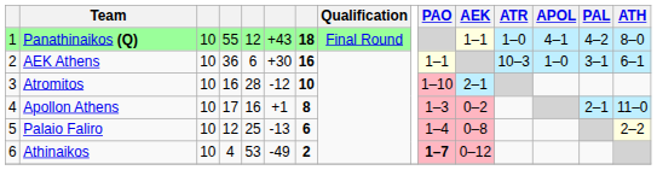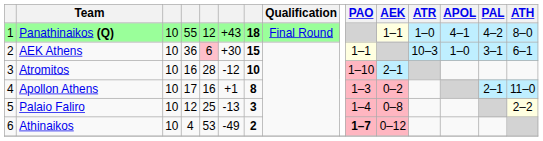 <table class="wikitable" style="text-align: center; font-size:100%">
 <tr>
 <th></th>
 <th width=190>Team</th>
 <th></th>
 <th></th>
 <th></th>
 <th></th>
 <th></th>
 <th>Qualification</th>
 <td bgcolor="#ffffff" rowspan=7></td>
 <th><a href='#'>PAO</a></th>
 <th><a href='#'>AEK</a></th>
 <th><a href='#'>ATR</a></th>
 <th><a href='#'>APOL</a></th>
 <th><a href='#'>PAL</a></th>
 <th><a href='#'>ATH</a></th>
 </tr>
 <tr>
 <td bgcolor=#9AFF9A>1</td>
 <td align=left bgcolor=#9AFF9A><a href='#'>Panathinaikos</a> <strong>(Q)</strong></td>
 <td bgcolor=#9AFF9A>10</td>
 <td bgcolor=#9AFF9A>55</td>
 <td bgcolor=#9AFF9A>12</td>
 <td bgcolor=#9AFF9A>+43</td>
 <td bgcolor=#9AFF9A><strong>18</strong></td>
 <td bgcolor=#9AFF9A><a href='#'>Final Round</a></td>
 <td bgcolor=#D3D3D3></td>
 <td bgcolor=#FFFFE0>1–1</td>
 <td bgcolor=#BFEFFF>1–0</td>
 <td bgcolor=#BFEFFF>4–1</td>
 <td bgcolor=#BFEFFF>4–2</td>
 <td bgcolor=#BFEFFF>8–0</td>
 </tr>
 <tr>
 <td>2</td>
 <td align=left><a href='#'>AEK Athens</a></td>
 <td>10</td>
 <td>36</td>
-<td>6</td>
+<td style="background: pink;">6</td>
 <td>+30</td>
-<td><strong>16</strong></td>
+<td><strong>15</strong></td>
 <td rowspan=5></td>
 <td bgcolor=#FFFFE0>1–1</td>
 <td bgcolor=#D3D3D3></td>
 <td bgcolor=#BFEFFF>10–3</td>
 <td bgcolor=#BFEFFF>1–0</td>
 <td bgcolor=#BFEFFF>3–1</td>
 <td bgcolor=#BFEFFF>6–1</td>
 </tr>
 <tr>
 <td>3</td>
 <td align=left><a href='#'>Atromitos</a></td>
 <td>10</td>
 <td>16</td>
 <td>28</td>
 <td>-12</td>
 <td><strong>10</strong></td>
 <td bgcolor=#FFB6C1>1–10</td>
 <td bgcolor=#BFEFFF>2–1</td>
 <td bgcolor=#D3D3D3></td>
 <td></td>
 <td></td>
 <td></td>
 </tr>
 <tr>
 <td>4</td>
 <td align=left><a href='#'>Apollon Athens</a></td>
 <td>10</td>
 <td>17</td>
 <td>16</td>
 <td>+1</td>
 <td><strong>8</strong></td>
 <td bgcolor=#FFB6C1>1–3</td>
 <td bgcolor=#FFB6C1>0–2</td>
 <td></td>
 <td bgcolor=#D3D3D3></td>
 <td bgcolor=#BFEFFF>2–1</td>
 <td bgcolor=#BFEFFF>11–0</td>
 </tr>
 <tr>
 <td>5</td>
 <td align=left><a href='#'>Palaio Faliro</a></td>
 <td>10</td>
 <td>12</td>
 <td>25</td>
 <td>-13</td>
-<td><strong>6</strong></td>
+<td><strong>3</strong></td>
 <td bgcolor=#FFB6C1>1–4</td>
 <td bgcolor=#FFB6C1>0–8</td>
 <td></td>
 <td></td>
 <td bgcolor=#D3D3D3></td>
 <td bgcolor=#FFFFE0>2–2</td>
 </tr>
 <tr>
 <td>6</td>
 <td align=left><a href='#'>Athinaikos</a></td>
 <td>10</td>
 <td>4</td>
 <td>53</td>
 <td>-49</td>
 <td><strong>2</strong></td>
 <td bgcolor=#FFB6C1><strong>1–7</strong></td>
 <td bgcolor=#FFB6C1>0–12</td>
 <td></td>
 <td></td>
 <td></td>
 <td bgcolor=#D3D3D3></td>
 </tr>
 <tr>
 </tr>
 </table>
